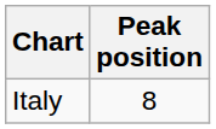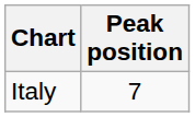 <table class="wikitable sortable">
 <tr>
 <th align="left">Chart</th>
 <th align="left">Peak<br>position</th>
 </tr>
 <tr>
 <td align="left">Italy</td>
-<td align="center">8</td>
+<td align="center">7</td>
 </tr>
 </table>
